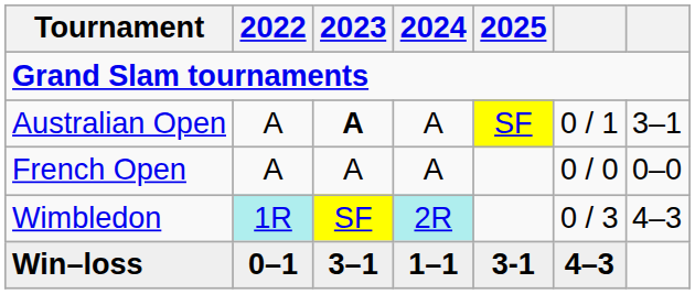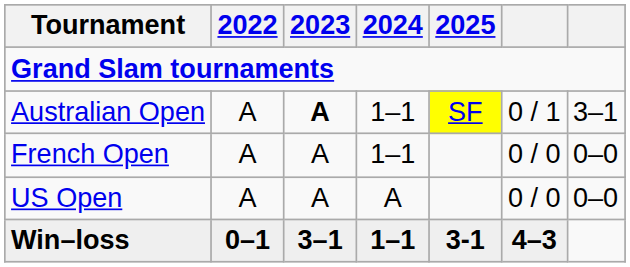 <table class="wikitable nowrap" style="text-align:center">
 <tr>
 <th>Tournament</th>
 <th><a href='#'>2022</a></th>
 <th><a href='#'>2023</a></th>
 <th><a href='#'>2024</a></th>
 <th><a href='#'>2025</a></th>
 <th></th>
 <th></th>
 </tr>
 <tr>
 <td colspan="7" align="left"><strong><a href='#'>Grand Slam tournaments</a></strong></td>
 </tr>
 <tr>
 <td align="left"><a href='#'>Australian Open</a></td>
 <td>A</td>
 <td><strong>A</strong></td>
-<td>A</td>
+<td>1–1</td>
 <td bgcolor="yellow"><a href='#'>SF</a></td>
 <td>0 / 1</td>
 <td>3–1</td>
 </tr>
 <tr>
 <td align="left"><a href='#'>French Open</a></td>
 <td>A</td>
 <td>A</td>
-<td>A</td>
+<td>1–1</td>
 <td></td>
 <td>0 / 0</td>
 <td>0–0</td>
 </tr>
 <tr>
-<td align="left"><a href='#'>Wimbledon</a></td>
-<td bgcolor="afeeee"><a href='#'>1R</a></td>
-<td bgcolor="yellow"><a href='#'>SF</a></td>
-<td bgcolor="afeeee"><a href='#'>2R</a></td>
+<td align="left"><a href='#'>US Open</a></td>
+<td>A</td>
+<td>A</td>
+<td>A</td>
 <td></td>
-<td>0 / 3</td>
-<td>4–3</td>
+<td>0 / 0</td>
+<td>0–0</td>
 </tr>
 <tr style="background:#efefef;font-weight:bold">
 <td align="left">Win–loss</td>
 <td>0–1</td>
 <td>3–1</td>
 <td>1–1</td>
 <td>3-1</td>
 <td>4–3</td>
 </tr>
 </table>
